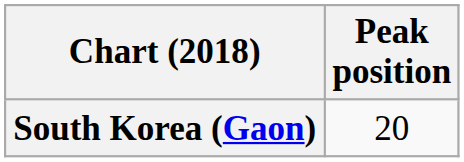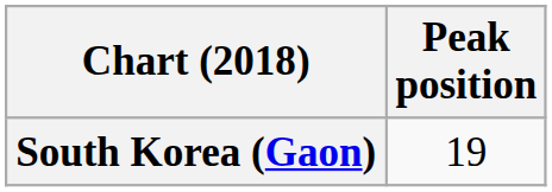 <table class="wikitable plainrowheaders" style="text-align:center">
 <tr>
 <th scope="col">Chart (2018)</th>
 <th scope="col">Peak<br>position</th>
 </tr>
 <tr>
 <th scope="row">South Korea (<a href='#'>Gaon</a>)</th>
-<td>20</td>
+<td>19</td>
 </tr>
 </table>
